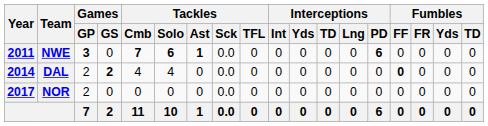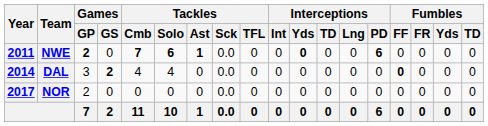 <table class="wikitable" style="text-align:center">
 <tr>
 <th rowspan="2">Year</th>
 <th rowspan="2">Team</th>
 <th colspan="2">Games</th>
 <th colspan="5">Tackles</th>
 <th colspan="5">Interceptions</th>
 <th colspan="4">Fumbles</th>
 </tr>
 <tr>
 <th>GP</th>
 <th>GS</th>
 <th>Cmb</th>
 <th>Solo</th>
 <th>Ast</th>
 <th>Sck</th>
 <th>TFL</th>
 <th>Int</th>
 <th>Yds</th>
 <th>TD</th>
 <th>Lng</th>
 <th>PD</th>
 <th>FF</th>
 <th>FR</th>
 <th>Yds</th>
 <th>TD</th>
 </tr>
 <tr>
 <th><a href='#'>2011</a></th>
 <th><a href='#'>NWE</a></th>
-<td><strong>3</strong></td>
+<td><strong>2</strong></td>
 <td>0</td>
 <td><strong>7</strong></td>
 <td><strong>6</strong></td>
 <td><strong>1</strong></td>
 <td>0.0</td>
 <td>0</td>
 <td>0</td>
-<td>0</td>
+<td><strong>0</strong></td>
 <td>0</td>
 <td>0</td>
 <td><strong>6</strong></td>
 <td>0</td>
 <td>0</td>
 <td>0</td>
 <td>0</td>
 </tr>
 <tr>
 <th><a href='#'>2014</a></th>
 <th><a href='#'>DAL</a></th>
-<td>2</td>
+<td>3</td>
 <td><strong>2</strong></td>
 <td>4</td>
 <td>4</td>
 <td>0</td>
 <td>0.0</td>
 <td>0</td>
 <td>0</td>
 <td>0</td>
 <td>0</td>
 <td>0</td>
 <td>0</td>
 <td><strong>0</strong></td>
 <td>0</td>
 <td>0</td>
 <td>0</td>
 </tr>
 <tr>
 <th><a href='#'>2017</a></th>
 <th><a href='#'>NOR</a></th>
 <td>2</td>
 <td>0</td>
 <td>0</td>
 <td>0</td>
 <td>0</td>
 <td>0.0</td>
 <td>0</td>
 <td>0</td>
 <td>0</td>
 <td>0</td>
 <td>0</td>
 <td>0</td>
 <td>0</td>
 <td>0</td>
 <td>0</td>
 <td>0</td>
 </tr>
 <tr>
 <th colspan="2"></th>
 <th>7</th>
 <th>2</th>
 <th>11</th>
 <th>10</th>
 <th>1</th>
 <th>0.0</th>
 <th>0</th>
 <th>0</th>
 <th>0</th>
 <th>0</th>
 <th>0</th>
 <th>6</th>
 <th>0</th>
 <th>0</th>
 <th>0</th>
 <th>0</th>
 </tr>
 </table>
